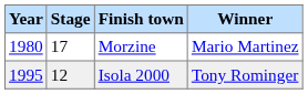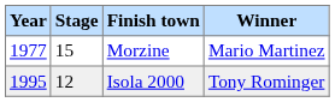 <table cellpadding="3" cellspacing="1" border="1" style="font-size: 95%; border: gray solid 1px; border-collapse: collapse; text-align: left;">
 <tr bgcolor="#bfdfff" align="center">
 <th>Year</th>
 <th>Stage</th>
 <th>Finish town</th>
 <th>Winner</th>
 </tr>
 <tr>
-<td><a href='#'>1980</a></td>
-<td>17</td>
+<td><a href='#'>1977</a></td>
+<td>15</td>
 <td><a href='#'>Morzine</a></td>
 <td><a href='#'>Mario Martinez</a> </td>
 </tr>
 <tr bgcolor=#f0f0f0>
 <td><a href='#'>1995</a></td>
 <td>12</td>
 <td><a href='#'>Isola 2000</a></td>
 <td><a href='#'>Tony Rominger</a> </td>
 </tr>
 </table>
